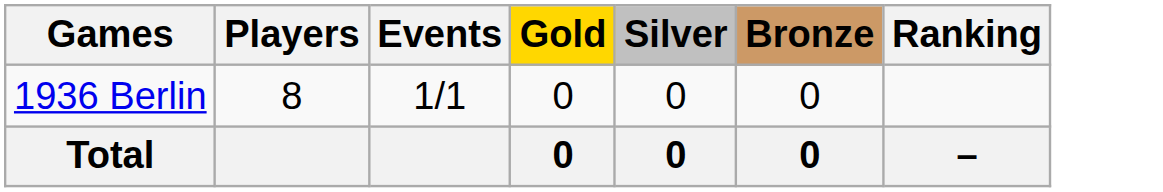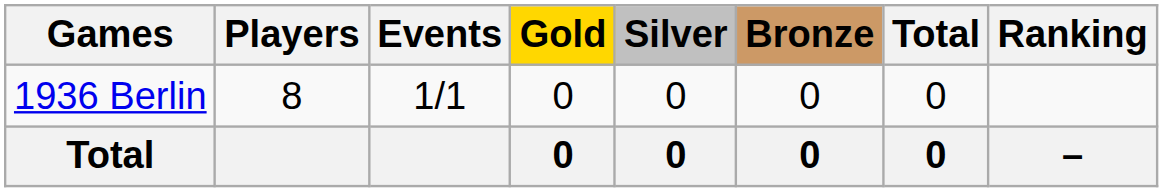 <table class="wikitable sortable" style="text-align:center">
 <tr>
 <th>Games</th>
 <th>Players</th>
 <th>Events</th>
 <th style="background-color:gold;">Gold</th>
 <th style="background-color:silver;">Silver</th>
 <th style="background-color:#c96;">Bronze</th>
+<th>Total</th>
 <th>Ranking</th>
 </tr>
 <tr>
 <td align=left><a href='#'>1936 Berlin</a></td>
 <td>8</td>
 <td>1/1</td>
+<td>0</td>
 <td>0</td>
 <td>0</td>
 <td>0</td>
 <td></td>
 </tr>
 <tr>
 <th>Total</th>
 <th></th>
 <th></th>
 <th>0</th>
 <th>0</th>
 <th>0</th>
+<th>0</th>
 <th>–</th>
 </tr>
 </table>
